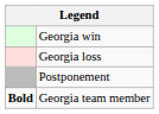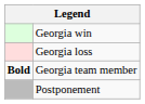 <table class="wikitable" style="font-size:90%">
 <tr>
 <th colspan="2">Legend</th>
 </tr>
 <tr>
 <td bgcolor="#ddffdd"> </td>
 <td>Georgia win</td>
 </tr>
 <tr>
 <td bgcolor="#ffdddd"> </td>
 <td>Georgia loss</td>
 </tr>
 <tr>
+<td><strong>Bold</strong></td>
+<td>Georgia team member</td>
+</tr>
+<tr>
 <td bgcolor="#bbbbbb"> </td>
 <td>Postponement</td>
 </tr>
-<tr>
-<td><strong>Bold</strong></td>
-<td>Georgia team member</td>
-</tr>
 </table>
